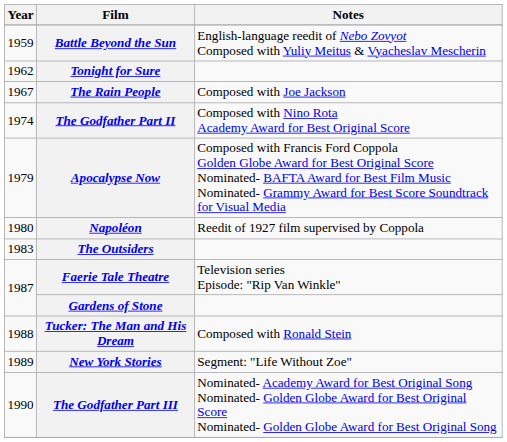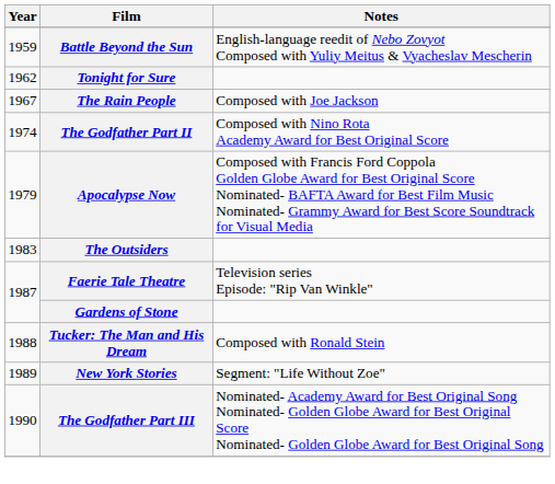 <table class="wikitable plainrowheaders" style="text-align:left">
 <tr>
 <th scope="col">Year</th>
 <th scope="col">Film</th>
 <th scope="col" class="unsortable">Notes</th>
 </tr>
 <tr>
 </tr>
 <tr>
 <td>1959</td>
 <th scope="row"><em><a href='#'>Battle Beyond the Sun</a></em></th>
 <td>English-language reedit of <em><a href='#'>Nebo Zovyot</a></em><br>Composed with <a href='#'>Yuliy Meitus</a> & <a href='#'>Vyacheslav Mescherin</a></td>
 </tr>
 <tr>
 <td>1962</td>
 <th scope="row"><em><a href='#'>Tonight for Sure</a></em></th>
 <td></td>
 </tr>
 <tr>
 <td>1967</td>
 <th scope="row"><em><a href='#'>The Rain People</a></em></th>
 <td>Composed with <a href='#'>Joe Jackson</a></td>
 </tr>
 <tr>
 <td>1974</td>
 <th scope="row"><em><a href='#'>The Godfather Part II</a></em></th>
 <td>Composed with <a href='#'>Nino Rota</a><br><a href='#'>Academy Award for Best Original Score</a></td>
 </tr>
 <tr>
 <td>1979</td>
 <th scope="row"><em><a href='#'>Apocalypse Now</a></em></th>
 <td>Composed with Francis Ford Coppola<br><a href='#'>Golden Globe Award for Best Original Score</a><br>Nominated- <a href='#'>BAFTA Award for Best Film Music</a><br>Nominated- <a href='#'>Grammy Award for Best Score Soundtrack for Visual Media</a></td>
 </tr>
 <tr>
-<td>1980</td>
-<th scope="row"><a href='#'><em>Napoléon</em></a></th>
-<td>Reedit of 1927 film supervised by Coppola</td>
-</tr>
-<tr>
 <td>1983</td>
 <th scope="row"><a href='#'><em>The Outsiders</em></a></th>
 <td></td>
 </tr>
 <tr>
 <td rowspan="2">1987</td>
 <th scope="row"><em><a href='#'>Faerie Tale Theatre</a></em></th>
 <td>Television series<br>Episode: "Rip Van Winkle"</td>
 </tr>
 <tr>
 <th scope="row"><em><a href='#'>Gardens of Stone</a></em></th>
 <td></td>
 </tr>
 <tr>
 <td>1988</td>
 <th scope="row"><em><a href='#'>Tucker: The Man and His Dream</a></em></th>
 <td>Composed with <a href='#'>Ronald Stein</a></td>
 </tr>
 <tr>
 <td>1989</td>
 <th scope="row"><em><a href='#'>New York Stories</a></em></th>
 <td>Segment: "Life Without Zoe"</td>
 </tr>
 <tr>
 <td>1990</td>
 <th scope="row"><em><a href='#'>The Godfather Part III</a></em></th>
 <td>Nominated- <a href='#'>Academy Award for Best Original Song</a><br>Nominated- <a href='#'>Golden Globe Award for Best Original Score</a><br>Nominated- <a href='#'>Golden Globe Award for Best Original Song</a></td>
 </tr>
 <tr>
 </tr>
 </table>
